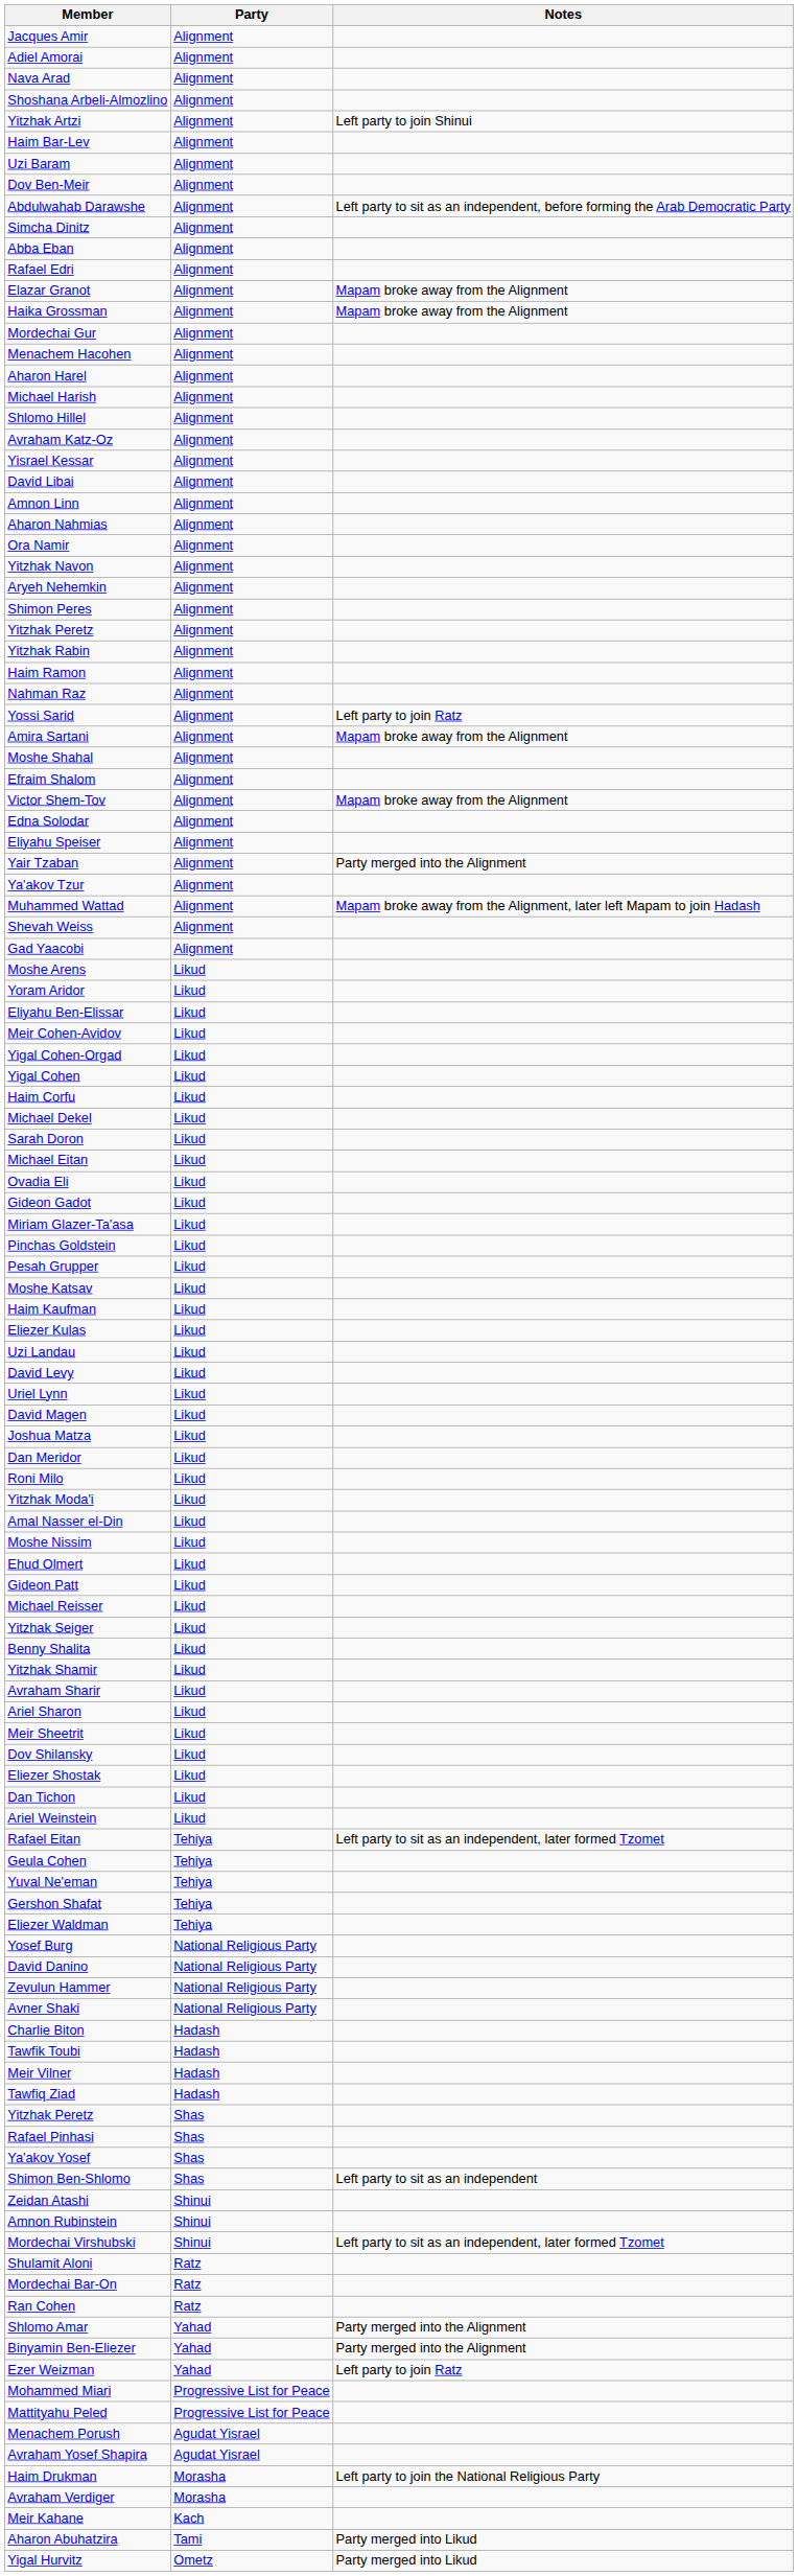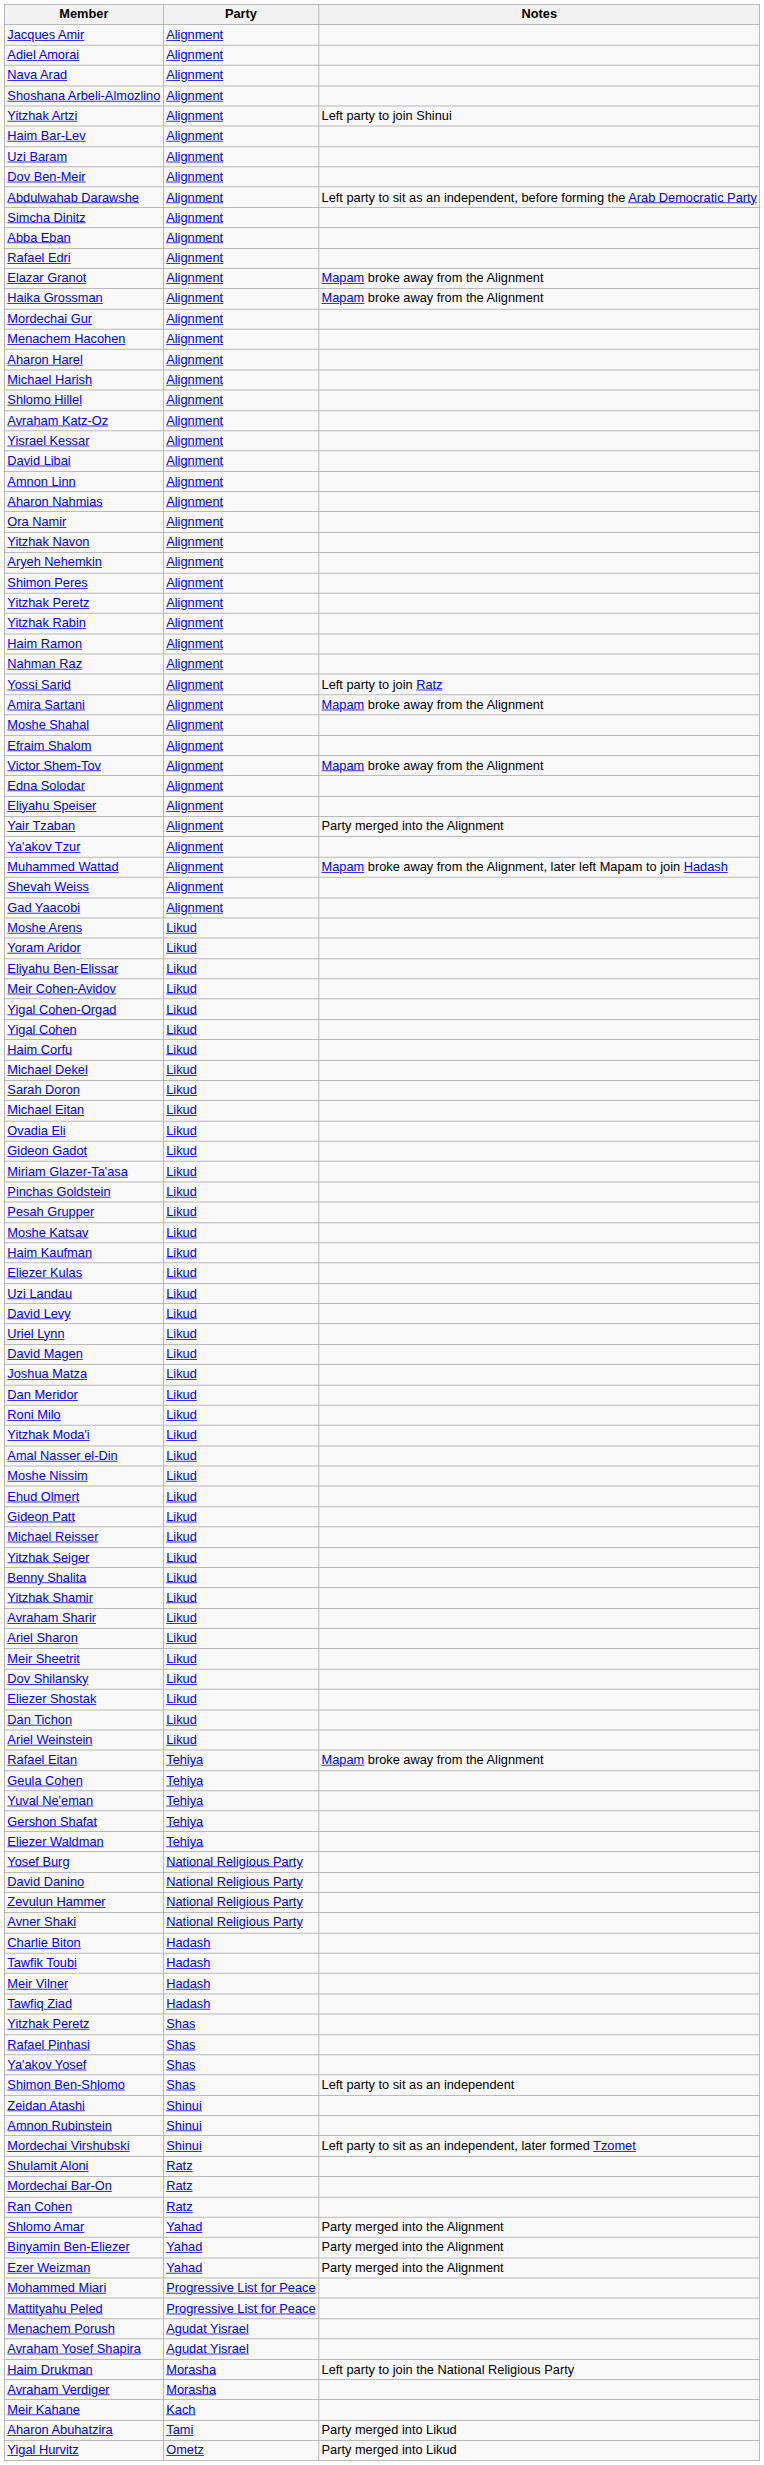 <table class="sort wikitable sortable" style="text-align:left">
 <tr>
 <th>Member</th>
 <th>Party</th>
 <th>Notes</th>
 </tr>
 <tr>
 <td><a href='#'>Jacques Amir</a></td>
 <td><a href='#'>Alignment</a></td>
 <td></td>
 </tr>
 <tr>
 <td><a href='#'>Adiel Amorai</a></td>
 <td><a href='#'>Alignment</a></td>
 <td></td>
 </tr>
 <tr>
 <td><a href='#'>Nava Arad</a></td>
 <td><a href='#'>Alignment</a></td>
 <td></td>
 </tr>
 <tr>
 <td><a href='#'>Shoshana Arbeli-Almozlino</a></td>
 <td><a href='#'>Alignment</a></td>
 <td></td>
 </tr>
 <tr>
 <td><a href='#'>Yitzhak Artzi</a></td>
 <td><a href='#'>Alignment</a></td>
 <td>Left party to join Shinui</td>
 </tr>
 <tr>
 <td><a href='#'>Haim Bar-Lev</a></td>
 <td><a href='#'>Alignment</a></td>
 <td></td>
 </tr>
 <tr>
 <td><a href='#'>Uzi Baram</a></td>
 <td><a href='#'>Alignment</a></td>
 <td></td>
 </tr>
 <tr>
 <td><a href='#'>Dov Ben-Meir</a></td>
 <td><a href='#'>Alignment</a></td>
 <td></td>
 </tr>
 <tr>
 <td><a href='#'>Abdulwahab Darawshe</a></td>
 <td><a href='#'>Alignment</a></td>
 <td>Left party to sit as an independent, before forming the <a href='#'>Arab Democratic Party</a></td>
 </tr>
 <tr>
 <td><a href='#'>Simcha Dinitz</a></td>
 <td><a href='#'>Alignment</a></td>
 <td></td>
 </tr>
 <tr>
 <td><a href='#'>Abba Eban</a></td>
 <td><a href='#'>Alignment</a></td>
 <td></td>
 </tr>
 <tr>
 <td><a href='#'>Rafael Edri</a></td>
 <td><a href='#'>Alignment</a></td>
 <td></td>
 </tr>
 <tr>
 <td><a href='#'>Elazar Granot</a></td>
 <td><a href='#'>Alignment</a></td>
 <td><a href='#'>Mapam</a> broke away from the Alignment</td>
 </tr>
 <tr>
 <td><a href='#'>Haika Grossman</a></td>
 <td><a href='#'>Alignment</a></td>
 <td><a href='#'>Mapam</a> broke away from the Alignment</td>
 </tr>
 <tr>
 <td><a href='#'>Mordechai Gur</a></td>
 <td><a href='#'>Alignment</a></td>
 <td></td>
 </tr>
 <tr>
 <td><a href='#'>Menachem Hacohen</a></td>
 <td><a href='#'>Alignment</a></td>
 <td></td>
 </tr>
 <tr>
 <td><a href='#'>Aharon Harel</a></td>
 <td><a href='#'>Alignment</a></td>
 <td></td>
 </tr>
 <tr>
 <td><a href='#'>Michael Harish</a></td>
 <td><a href='#'>Alignment</a></td>
 <td></td>
 </tr>
 <tr>
 <td><a href='#'>Shlomo Hillel</a></td>
 <td><a href='#'>Alignment</a></td>
 <td></td>
 </tr>
 <tr>
 <td><a href='#'>Avraham Katz-Oz</a></td>
 <td><a href='#'>Alignment</a></td>
 <td></td>
 </tr>
 <tr>
 <td><a href='#'>Yisrael Kessar</a></td>
 <td><a href='#'>Alignment</a></td>
 <td></td>
 </tr>
 <tr>
 <td><a href='#'>David Libai</a></td>
 <td><a href='#'>Alignment</a></td>
 <td></td>
 </tr>
 <tr>
 <td><a href='#'>Amnon Linn</a></td>
 <td><a href='#'>Alignment</a></td>
 <td></td>
 </tr>
 <tr>
 <td><a href='#'>Aharon Nahmias</a></td>
 <td><a href='#'>Alignment</a></td>
 <td></td>
 </tr>
 <tr>
 <td><a href='#'>Ora Namir</a></td>
 <td><a href='#'>Alignment</a></td>
 <td></td>
 </tr>
 <tr>
 <td><a href='#'>Yitzhak Navon</a></td>
 <td><a href='#'>Alignment</a></td>
 <td></td>
 </tr>
 <tr>
 <td><a href='#'>Aryeh Nehemkin</a></td>
 <td><a href='#'>Alignment</a></td>
 <td></td>
 </tr>
 <tr>
 <td><a href='#'>Shimon Peres</a></td>
 <td><a href='#'>Alignment</a></td>
 <td></td>
 </tr>
 <tr>
 <td><a href='#'>Yitzhak Peretz</a></td>
 <td><a href='#'>Alignment</a></td>
 <td></td>
 </tr>
 <tr>
 <td><a href='#'>Yitzhak Rabin</a></td>
 <td><a href='#'>Alignment</a></td>
 <td></td>
 </tr>
 <tr>
 <td><a href='#'>Haim Ramon</a></td>
 <td><a href='#'>Alignment</a></td>
 <td></td>
 </tr>
 <tr>
 <td><a href='#'>Nahman Raz</a></td>
 <td><a href='#'>Alignment</a></td>
 <td></td>
 </tr>
 <tr>
 <td><a href='#'>Yossi Sarid</a></td>
 <td><a href='#'>Alignment</a></td>
 <td>Left party to join <a href='#'>Ratz</a></td>
 </tr>
 <tr>
 <td><a href='#'>Amira Sartani</a></td>
 <td><a href='#'>Alignment</a></td>
 <td><a href='#'>Mapam</a> broke away from the Alignment</td>
 </tr>
 <tr>
 <td><a href='#'>Moshe Shahal</a></td>
 <td><a href='#'>Alignment</a></td>
 <td></td>
 </tr>
 <tr>
 <td><a href='#'>Efraim Shalom</a></td>
 <td><a href='#'>Alignment</a></td>
 <td></td>
 </tr>
 <tr>
 <td><a href='#'>Victor Shem-Tov</a></td>
 <td><a href='#'>Alignment</a></td>
 <td><a href='#'>Mapam</a> broke away from the Alignment</td>
 </tr>
 <tr>
 <td><a href='#'>Edna Solodar</a></td>
 <td><a href='#'>Alignment</a></td>
 <td></td>
 </tr>
 <tr>
 <td><a href='#'>Eliyahu Speiser</a></td>
 <td><a href='#'>Alignment</a></td>
 <td></td>
 </tr>
 <tr>
 <td><a href='#'>Yair Tzaban</a></td>
 <td><a href='#'>Alignment</a></td>
 <td>Party merged into the Alignment</td>
 </tr>
 <tr>
 <td><a href='#'>Ya'akov Tzur</a></td>
 <td><a href='#'>Alignment</a></td>
 <td></td>
 </tr>
 <tr>
 <td><a href='#'>Muhammed Wattad</a></td>
 <td><a href='#'>Alignment</a></td>
 <td><a href='#'>Mapam</a> broke away from the Alignment, later left Mapam to join <a href='#'>Hadash</a></td>
 </tr>
 <tr>
 <td><a href='#'>Shevah Weiss</a></td>
 <td><a href='#'>Alignment</a></td>
 <td></td>
 </tr>
 <tr>
 <td><a href='#'>Gad Yaacobi</a></td>
 <td><a href='#'>Alignment</a></td>
 <td></td>
 </tr>
 <tr>
 <td><a href='#'>Moshe Arens</a></td>
 <td><a href='#'>Likud</a></td>
 <td></td>
 </tr>
 <tr>
 <td><a href='#'>Yoram Aridor</a></td>
 <td><a href='#'>Likud</a></td>
 <td></td>
 </tr>
 <tr>
 <td><a href='#'>Eliyahu Ben-Elissar</a></td>
 <td><a href='#'>Likud</a></td>
 <td></td>
 </tr>
 <tr>
 <td><a href='#'>Meir Cohen-Avidov</a></td>
 <td><a href='#'>Likud</a></td>
 <td></td>
 </tr>
 <tr>
 <td><a href='#'>Yigal Cohen-Orgad</a></td>
 <td><a href='#'>Likud</a></td>
 <td></td>
 </tr>
 <tr>
 <td><a href='#'>Yigal Cohen</a></td>
 <td><a href='#'>Likud</a></td>
 <td></td>
 </tr>
 <tr>
 <td><a href='#'>Haim Corfu</a></td>
 <td><a href='#'>Likud</a></td>
 <td></td>
 </tr>
 <tr>
 <td><a href='#'>Michael Dekel</a></td>
 <td><a href='#'>Likud</a></td>
 <td></td>
 </tr>
 <tr>
 <td><a href='#'>Sarah Doron</a></td>
 <td><a href='#'>Likud</a></td>
 <td></td>
 </tr>
 <tr>
 <td><a href='#'>Michael Eitan</a></td>
 <td><a href='#'>Likud</a></td>
 <td></td>
 </tr>
 <tr>
 <td><a href='#'>Ovadia Eli</a></td>
 <td><a href='#'>Likud</a></td>
 <td></td>
 </tr>
 <tr>
 <td><a href='#'>Gideon Gadot</a></td>
 <td><a href='#'>Likud</a></td>
 <td></td>
 </tr>
 <tr>
 <td><a href='#'>Miriam Glazer-Ta'asa</a></td>
 <td><a href='#'>Likud</a></td>
 <td></td>
 </tr>
 <tr>
 <td><a href='#'>Pinchas Goldstein</a></td>
 <td><a href='#'>Likud</a></td>
 <td></td>
 </tr>
 <tr>
 <td><a href='#'>Pesah Grupper</a></td>
 <td><a href='#'>Likud</a></td>
 <td></td>
 </tr>
 <tr>
 <td><a href='#'>Moshe Katsav</a></td>
 <td><a href='#'>Likud</a></td>
 <td></td>
 </tr>
 <tr>
 <td><a href='#'>Haim Kaufman</a></td>
 <td><a href='#'>Likud</a></td>
 <td></td>
 </tr>
 <tr>
 <td><a href='#'>Eliezer Kulas</a></td>
 <td><a href='#'>Likud</a></td>
 <td></td>
 </tr>
 <tr>
 <td><a href='#'>Uzi Landau</a></td>
 <td><a href='#'>Likud</a></td>
 <td></td>
 </tr>
 <tr>
 <td><a href='#'>David Levy</a></td>
 <td><a href='#'>Likud</a></td>
 <td></td>
 </tr>
 <tr>
 <td><a href='#'>Uriel Lynn</a></td>
 <td><a href='#'>Likud</a></td>
 <td></td>
 </tr>
 <tr>
 <td><a href='#'>David Magen</a></td>
 <td><a href='#'>Likud</a></td>
 <td></td>
 </tr>
 <tr>
 <td><a href='#'>Joshua Matza</a></td>
 <td><a href='#'>Likud</a></td>
 <td></td>
 </tr>
 <tr>
 <td><a href='#'>Dan Meridor</a></td>
 <td><a href='#'>Likud</a></td>
 <td></td>
 </tr>
 <tr>
 <td><a href='#'>Roni Milo</a></td>
 <td><a href='#'>Likud</a></td>
 <td></td>
 </tr>
 <tr>
 <td><a href='#'>Yitzhak Moda'i</a></td>
 <td><a href='#'>Likud</a></td>
 <td></td>
 </tr>
 <tr>
 <td><a href='#'>Amal Nasser el-Din</a></td>
 <td><a href='#'>Likud</a></td>
 <td></td>
 </tr>
 <tr>
 <td><a href='#'>Moshe Nissim</a></td>
 <td><a href='#'>Likud</a></td>
 <td></td>
 </tr>
 <tr>
 <td><a href='#'>Ehud Olmert</a></td>
 <td><a href='#'>Likud</a></td>
 <td></td>
 </tr>
 <tr>
 <td><a href='#'>Gideon Patt</a></td>
 <td><a href='#'>Likud</a></td>
 <td></td>
 </tr>
 <tr>
 <td><a href='#'>Michael Reisser</a></td>
 <td><a href='#'>Likud</a></td>
 <td></td>
 </tr>
 <tr>
 <td><a href='#'>Yitzhak Seiger</a></td>
 <td><a href='#'>Likud</a></td>
 <td></td>
 </tr>
 <tr>
 <td><a href='#'>Benny Shalita</a></td>
 <td><a href='#'>Likud</a></td>
 <td></td>
 </tr>
 <tr>
 <td><a href='#'>Yitzhak Shamir</a></td>
 <td><a href='#'>Likud</a></td>
 <td></td>
 </tr>
 <tr>
 <td><a href='#'>Avraham Sharir</a></td>
 <td><a href='#'>Likud</a></td>
 <td></td>
 </tr>
 <tr>
 <td><a href='#'>Ariel Sharon</a></td>
 <td><a href='#'>Likud</a></td>
 <td></td>
 </tr>
 <tr>
 <td><a href='#'>Meir Sheetrit</a></td>
 <td><a href='#'>Likud</a></td>
 <td></td>
 </tr>
 <tr>
 <td><a href='#'>Dov Shilansky</a></td>
 <td><a href='#'>Likud</a></td>
 <td></td>
 </tr>
 <tr>
 <td><a href='#'>Eliezer Shostak</a></td>
 <td><a href='#'>Likud</a></td>
 <td></td>
 </tr>
 <tr>
 <td><a href='#'>Dan Tichon</a></td>
 <td><a href='#'>Likud</a></td>
 <td></td>
 </tr>
 <tr>
 <td><a href='#'>Ariel Weinstein</a></td>
 <td><a href='#'>Likud</a></td>
 <td></td>
 </tr>
 <tr>
 <td><a href='#'>Rafael Eitan</a></td>
 <td><a href='#'>Tehiya</a></td>
-<td>Left party to sit as an independent, later formed <a href='#'>Tzomet</a></td>
+<td><a href='#'>Mapam</a> broke away from the Alignment</td>
 </tr>
 <tr>
 <td><a href='#'>Geula Cohen</a></td>
 <td><a href='#'>Tehiya</a></td>
 <td></td>
 </tr>
 <tr>
 <td><a href='#'>Yuval Ne'eman</a></td>
 <td><a href='#'>Tehiya</a></td>
 <td></td>
 </tr>
 <tr>
 <td><a href='#'>Gershon Shafat</a></td>
 <td><a href='#'>Tehiya</a></td>
 <td></td>
 </tr>
 <tr>
 <td><a href='#'>Eliezer Waldman</a></td>
 <td><a href='#'>Tehiya</a></td>
 <td></td>
 </tr>
 <tr>
 <td><a href='#'>Yosef Burg</a></td>
 <td><a href='#'>National Religious Party</a></td>
 <td></td>
 </tr>
 <tr>
 <td><a href='#'>David Danino</a></td>
 <td><a href='#'>National Religious Party</a></td>
 <td></td>
 </tr>
 <tr>
 <td><a href='#'>Zevulun Hammer</a></td>
 <td><a href='#'>National Religious Party</a></td>
 <td></td>
 </tr>
 <tr>
 <td><a href='#'>Avner Shaki</a></td>
 <td><a href='#'>National Religious Party</a></td>
 <td></td>
 </tr>
 <tr>
 <td><a href='#'>Charlie Biton</a></td>
 <td><a href='#'>Hadash</a></td>
 <td></td>
 </tr>
 <tr>
 <td><a href='#'>Tawfik Toubi</a></td>
 <td><a href='#'>Hadash</a></td>
 <td></td>
 </tr>
 <tr>
 <td><a href='#'>Meir Vilner</a></td>
 <td><a href='#'>Hadash</a></td>
 <td></td>
 </tr>
 <tr>
 <td><a href='#'>Tawfiq Ziad</a></td>
 <td><a href='#'>Hadash</a></td>
 <td></td>
 </tr>
 <tr>
 <td><a href='#'>Yitzhak Peretz</a></td>
 <td><a href='#'>Shas</a></td>
 <td></td>
 </tr>
 <tr>
 <td><a href='#'>Rafael Pinhasi</a></td>
 <td><a href='#'>Shas</a></td>
 <td></td>
 </tr>
 <tr>
 <td><a href='#'>Ya'akov Yosef</a></td>
 <td><a href='#'>Shas</a></td>
 <td></td>
 </tr>
 <tr>
 <td><a href='#'>Shimon Ben-Shlomo</a></td>
 <td><a href='#'>Shas</a></td>
 <td>Left party to sit as an independent</td>
 </tr>
 <tr>
 <td><a href='#'>Zeidan Atashi</a></td>
 <td><a href='#'>Shinui</a></td>
 <td></td>
 </tr>
 <tr>
 <td><a href='#'>Amnon Rubinstein</a></td>
 <td><a href='#'>Shinui</a></td>
 <td></td>
 </tr>
 <tr>
 <td><a href='#'>Mordechai Virshubski</a></td>
 <td><a href='#'>Shinui</a></td>
 <td>Left party to sit as an independent, later formed <a href='#'>Tzomet</a></td>
 </tr>
 <tr>
 <td><a href='#'>Shulamit Aloni</a></td>
 <td><a href='#'>Ratz</a></td>
 <td></td>
 </tr>
 <tr>
 <td><a href='#'>Mordechai Bar-On</a></td>
 <td><a href='#'>Ratz</a></td>
 <td></td>
 </tr>
 <tr>
 <td><a href='#'>Ran Cohen</a></td>
 <td><a href='#'>Ratz</a></td>
 <td></td>
 </tr>
 <tr>
 <td><a href='#'>Shlomo Amar</a></td>
 <td><a href='#'>Yahad</a></td>
 <td>Party merged into the Alignment</td>
 </tr>
 <tr>
 <td><a href='#'>Binyamin Ben-Eliezer</a></td>
 <td><a href='#'>Yahad</a></td>
 <td>Party merged into the Alignment</td>
 </tr>
 <tr>
 <td><a href='#'>Ezer Weizman</a></td>
 <td><a href='#'>Yahad</a></td>
-<td>Left party to join <a href='#'>Ratz</a></td>
+<td>Party merged into the Alignment</td>
 </tr>
 <tr>
 <td><a href='#'>Mohammed Miari</a></td>
 <td><a href='#'>Progressive List for Peace</a></td>
 <td></td>
 </tr>
 <tr>
 <td><a href='#'>Mattityahu Peled</a></td>
 <td><a href='#'>Progressive List for Peace</a></td>
 <td></td>
 </tr>
 <tr>
 <td><a href='#'>Menachem Porush</a></td>
 <td><a href='#'>Agudat Yisrael</a></td>
 <td></td>
 </tr>
 <tr>
 <td><a href='#'>Avraham Yosef Shapira</a></td>
 <td><a href='#'>Agudat Yisrael</a></td>
 <td></td>
 </tr>
 <tr>
 <td><a href='#'>Haim Drukman</a></td>
 <td><a href='#'>Morasha</a></td>
 <td>Left party to join the National Religious Party</td>
 </tr>
 <tr>
 <td><a href='#'>Avraham Verdiger</a></td>
 <td><a href='#'>Morasha</a></td>
 <td></td>
 </tr>
 <tr>
 <td><a href='#'>Meir Kahane</a></td>
 <td><a href='#'>Kach</a></td>
 <td></td>
 </tr>
 <tr>
 <td><a href='#'>Aharon Abuhatzira</a></td>
 <td><a href='#'>Tami</a></td>
 <td>Party merged into Likud</td>
 </tr>
 <tr>
 <td><a href='#'>Yigal Hurvitz</a></td>
 <td><a href='#'>Ometz</a></td>
 <td>Party merged into Likud</td>
 </tr>
 </table>
